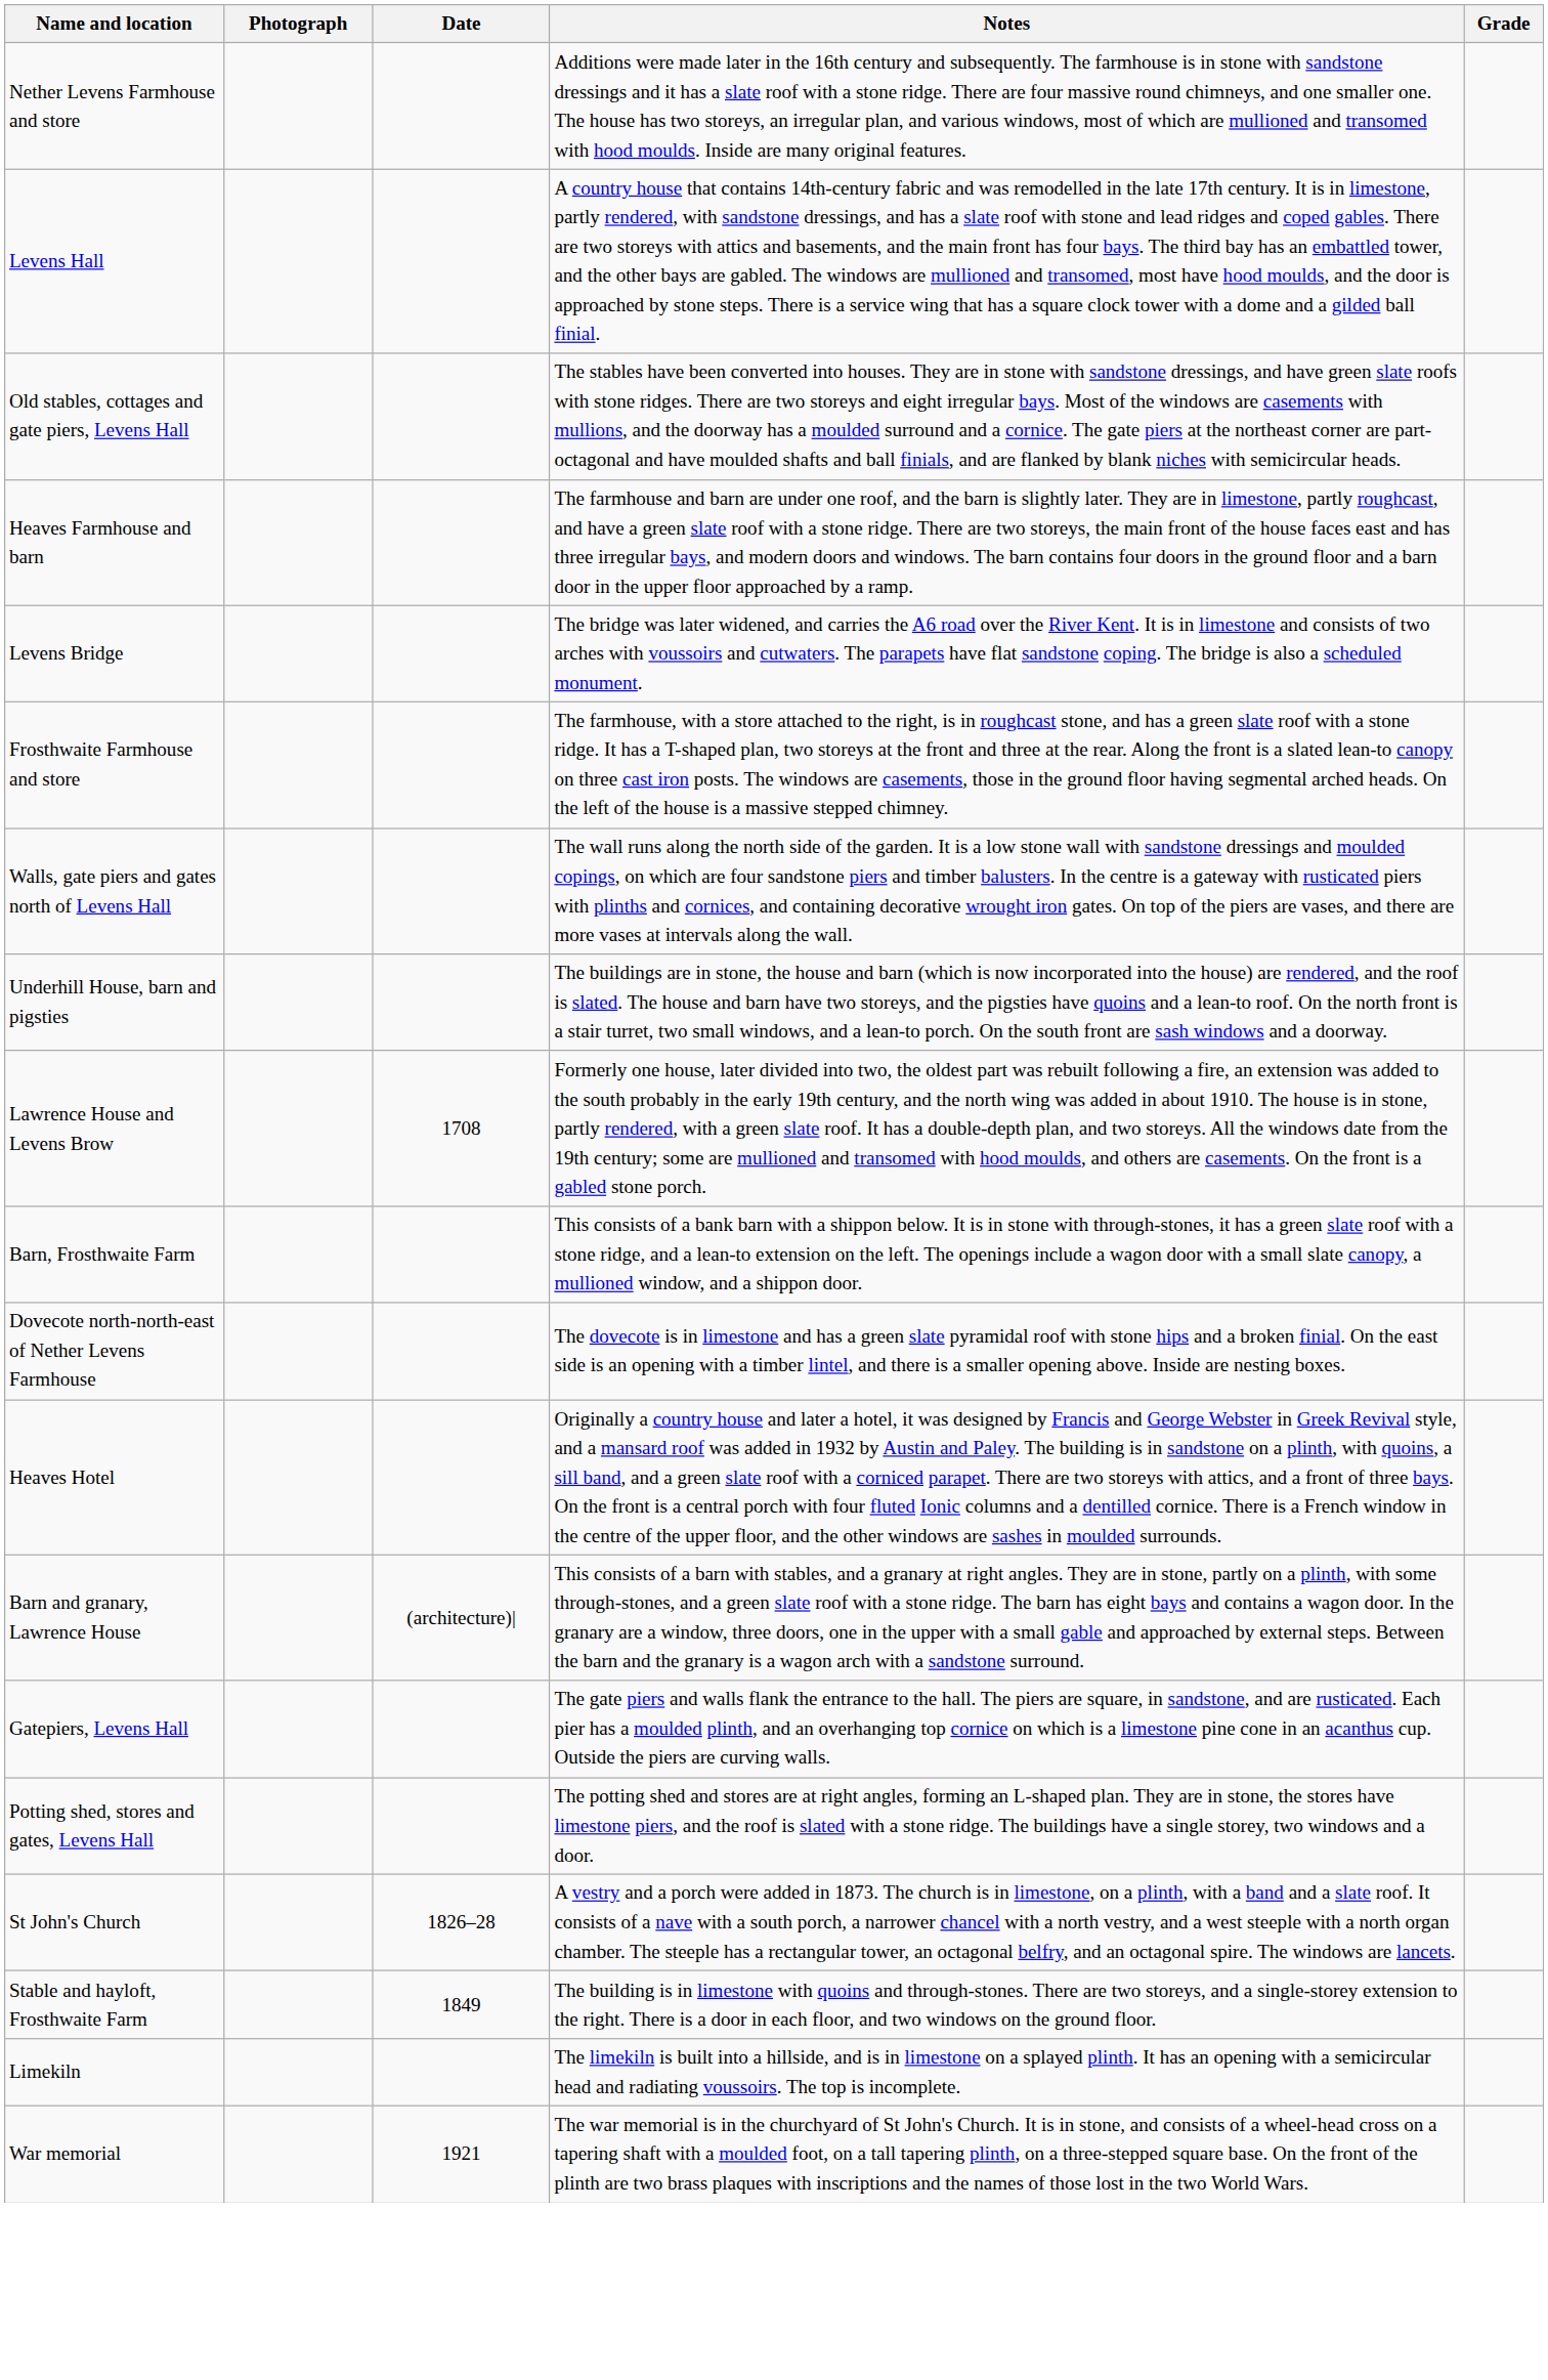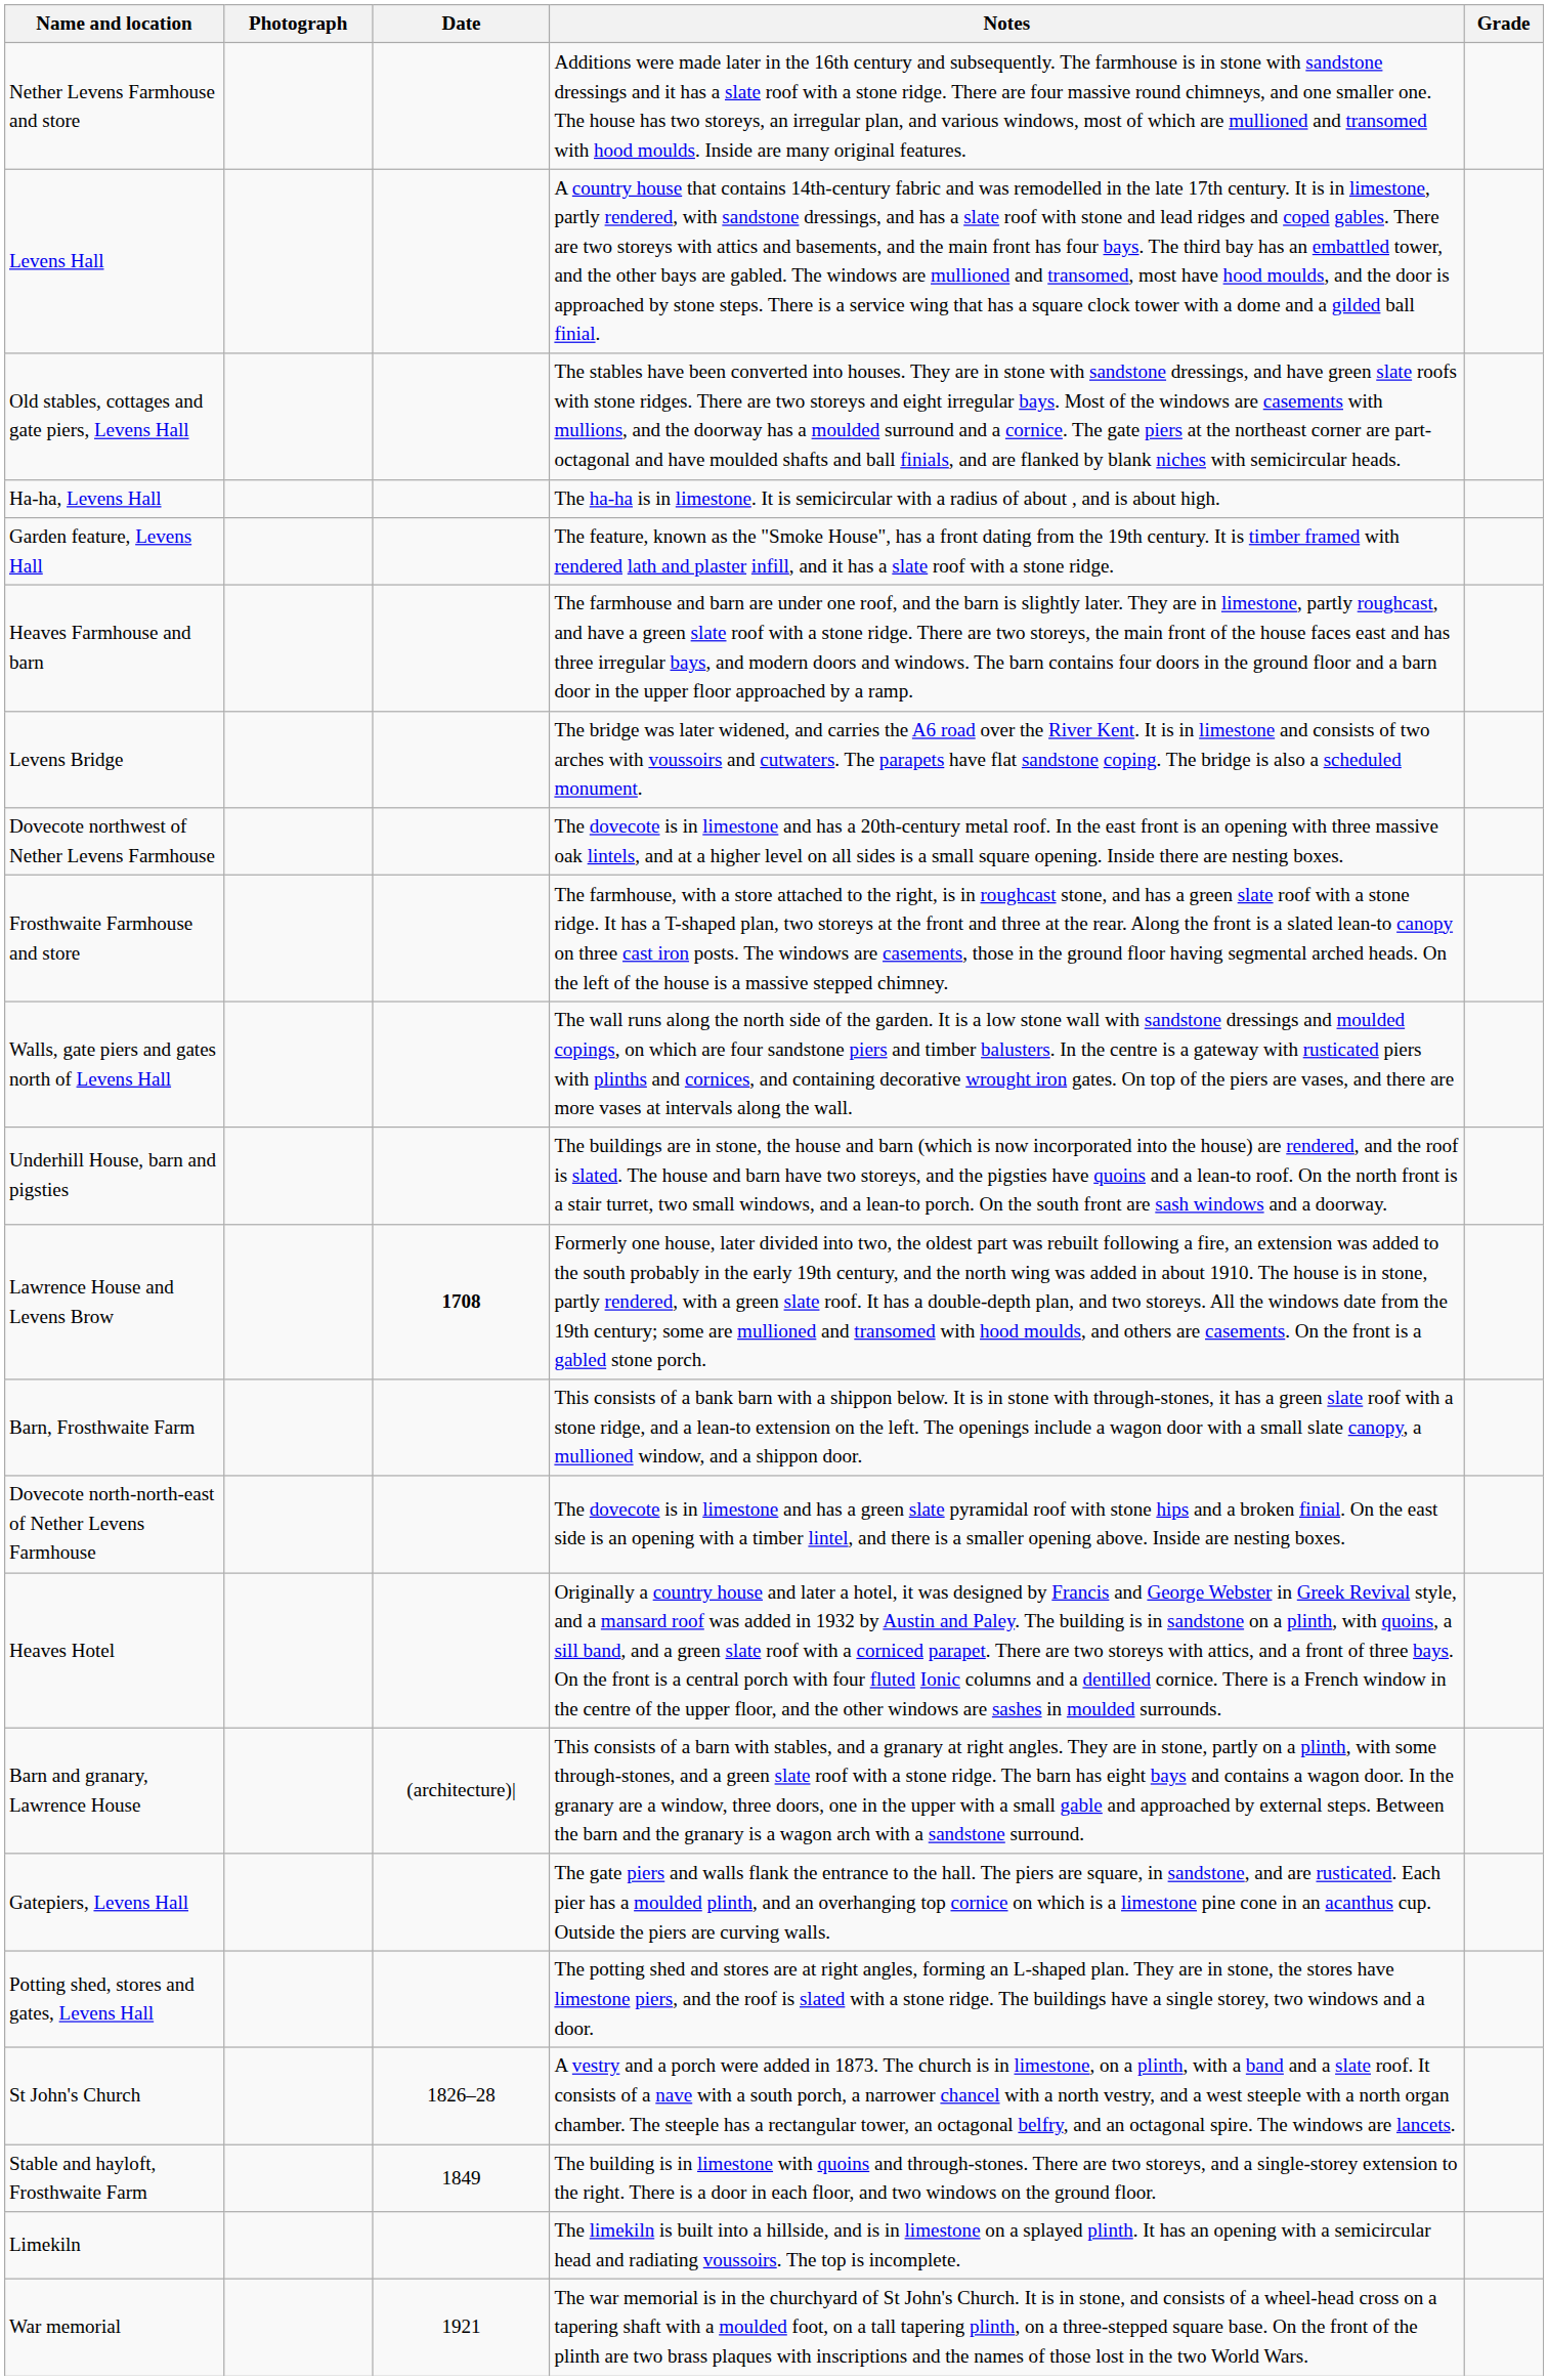 <table class="wikitable sortable plainrowheaders" style="width:100%; border:0; text-align:left; line-height:150%;">
 <tr>
 <th scope="col"  style="width:150px">Name and location</th>
 <th scope="col"  style="width:100px" class="unsortable">Photograph</th>
 <th scope="col"  style="width:120px">Date</th>
 <th scope="col"  style="width:650px" class="unsortable">Notes</th>
 <th scope="col"  style="width:50px">Grade</th>
 </tr>
 <tr>
 <td>Nether Levens Farmhouse and store<br><small></small></td>
 <td></td>
 <td align="center"></td>
 <td>Additions were made later in the 16th century and subsequently.  The farmhouse is in stone with <a href='#'>sandstone</a> dressings and it has a <a href='#'>slate</a> roof with a stone ridge.  There are four massive round chimneys, and one smaller one.  The house has two storeys, an irregular plan, and various windows, most of which are <a href='#'>mullioned</a> and <a href='#'>transomed</a> with <a href='#'>hood moulds</a>.  Inside are many original features.</td>
 <td align="center" ></td>
 </tr>
 <tr>
 <td><a href='#'>Levens Hall</a><br><small></small></td>
 <td></td>
 <td align="center"></td>
 <td>A <a href='#'>country house</a> that contains 14th-century fabric and was remodelled in the late 17th century.  It is in <a href='#'>limestone</a>, partly <a href='#'>rendered</a>, with <a href='#'>sandstone</a> dressings, and has a <a href='#'>slate</a> roof with stone and lead ridges and <a href='#'>coped</a> <a href='#'>gables</a>.  There are two storeys with attics and basements, and the main front has four <a href='#'>bays</a>.  The third bay has an <a href='#'>embattled</a> tower, and the other bays are gabled.  The windows are <a href='#'>mullioned</a> and <a href='#'>transomed</a>, most have <a href='#'>hood moulds</a>, and the door is approached by stone steps.  There is a service wing that has a square clock tower with a dome and a <a href='#'>gilded</a> ball <a href='#'>finial</a>.</td>
 <td align="center" ></td>
 </tr>
 <tr>
 <td>Old stables, cottages and gate piers, <a href='#'>Levens Hall</a><br><small></small></td>
 <td></td>
 <td align="center"></td>
 <td>The stables have been converted into houses.  They are in stone with <a href='#'>sandstone</a> dressings, and have green <a href='#'>slate</a> roofs with stone ridges.  There are two storeys and eight irregular <a href='#'>bays</a>.  Most of the windows are <a href='#'>casements</a> with <a href='#'>mullions</a>, and the doorway has a <a href='#'>moulded</a> surround and a <a href='#'>cornice</a>.  The gate <a href='#'>piers</a> at the northeast corner are part-octagonal and have moulded shafts and ball <a href='#'>finials</a>, and are flanked by blank <a href='#'>niches</a> with semicircular heads.</td>
 <td align="center" ></td>
 </tr>
 <tr>
+<td>Ha-ha, <a href='#'>Levens Hall</a><br><small></small></td>
+<td></td>
+<td align="center"></td>
+<td>The <a href='#'>ha-ha</a> is in <a href='#'>limestone</a>.  It is semicircular with a radius of about , and is about  high.</td>
+<td align="center" ></td>
+</tr>
+<tr>
+<td>Garden feature, <a href='#'>Levens Hall</a><br><small></small></td>
+<td></td>
+<td align="center"></td>
+<td>The feature, known as the "Smoke House", has a front dating from the 19th century.  It is <a href='#'>timber framed</a> with <a href='#'>rendered</a> <a href='#'>lath and plaster</a> <a href='#'>infill</a>, and it has a <a href='#'>slate</a> roof with a stone ridge.</td>
+<td align="center" ></td>
+</tr>
+<tr>
 <td>Heaves Farmhouse and barn<br><small></small></td>
 <td></td>
 <td align="center"></td>
 <td>The farmhouse and barn are under one roof, and the barn is slightly later.  They are in <a href='#'>limestone</a>, partly <a href='#'>roughcast</a>, and have a green <a href='#'>slate</a> roof with a stone ridge.  There are two storeys, the main front of the house faces east and has three irregular <a href='#'>bays</a>, and modern doors and windows.  The barn contains four doors in the ground floor and a barn door in the upper floor approached by a ramp.</td>
 <td align="center" ></td>
 </tr>
 <tr>
 <td>Levens Bridge<br><small></small></td>
 <td></td>
 <td align="center"></td>
 <td>The bridge was later widened, and carries the <a href='#'>A6 road</a> over the <a href='#'>River Kent</a>.  It is in <a href='#'>limestone</a> and consists of two arches with <a href='#'>voussoirs</a> and <a href='#'>cutwaters</a>.  The <a href='#'>parapets</a> have flat <a href='#'>sandstone</a> <a href='#'>coping</a>.  The bridge is also a <a href='#'>scheduled monument</a>.</td>
+<td align="center" ></td>
+</tr>
+<tr>
+<td>Dovecote northwest of Nether Levens Farmhouse<br><small></small></td>
+<td></td>
+<td align="center"></td>
+<td>The <a href='#'>dovecote</a> is in <a href='#'>limestone</a> and has a 20th-century metal roof.  In the east front is an opening with three massive oak <a href='#'>lintels</a>, and at a higher level on all sides is a small square opening.  Inside there are nesting boxes.</td>
 <td align="center" ></td>
 </tr>
 <tr>
 <td>Frosthwaite Farmhouse and store<br><small></small></td>
 <td></td>
 <td align="center"></td>
 <td>The farmhouse, with a store attached to the right, is in <a href='#'>roughcast</a> stone, and has a green <a href='#'>slate</a> roof with a stone ridge.  It has a T-shaped plan, two storeys at the front and three at the rear.  Along the front is a slated lean-to <a href='#'>canopy</a> on three <a href='#'>cast iron</a> posts.  The windows are <a href='#'>casements</a>, those in the ground floor having segmental arched heads.  On the left of the house is a massive stepped chimney.</td>
 <td align="center" ></td>
 </tr>
 <tr>
 <td>Walls, gate piers and gates north of <a href='#'>Levens Hall</a><br><small></small></td>
 <td></td>
 <td align="center"></td>
 <td>The wall runs along the north side of the garden.  It is a low stone wall with <a href='#'>sandstone</a> dressings and <a href='#'>moulded</a> <a href='#'>copings</a>, on which are four sandstone <a href='#'>piers</a> and timber <a href='#'>balusters</a>.  In the centre is a gateway with <a href='#'>rusticated</a> piers with <a href='#'>plinths</a> and <a href='#'>cornices</a>, and containing decorative <a href='#'>wrought iron</a> gates.  On top of the piers are vases, and there are more vases at intervals along the wall.</td>
 <td align="center" ></td>
 </tr>
 <tr>
 <td>Underhill House, barn and pigsties<br><small></small></td>
 <td></td>
 <td align="center"></td>
 <td>The buildings are in stone, the house and barn (which is now incorporated into the house) are <a href='#'>rendered</a>, and the roof is <a href='#'>slated</a>.  The house and barn have two storeys, and the pigsties have <a href='#'>quoins</a> and a lean-to roof.  On the north front is a stair turret, two small windows, and a lean-to porch.  On the south front are <a href='#'>sash windows</a> and a doorway.</td>
 <td align="center" ></td>
 </tr>
 <tr>
 <td>Lawrence House and Levens Brow<br><small></small></td>
 <td></td>
-<td align="center">1708</td>
+<td align="center"><strong>1708</strong></td>
 <td>Formerly one house, later divided into two, the oldest part was rebuilt following a fire, an extension was added to the south probably in the early 19th century, and the north wing was added in about 1910.  The house is in stone, partly <a href='#'>rendered</a>, with a green <a href='#'>slate</a> roof.  It has a double-depth plan, and two storeys.  All the windows date from the 19th century; some are <a href='#'>mullioned</a> and <a href='#'>transomed</a> with <a href='#'>hood moulds</a>, and others are <a href='#'>casements</a>.  On the front is a <a href='#'>gabled</a> stone porch.</td>
 <td align="center" ></td>
 </tr>
 <tr>
 <td>Barn, Frosthwaite Farm<br><small></small></td>
 <td></td>
 <td align="center"></td>
 <td>This consists of a bank barn with a shippon below.  It is in stone with through-stones, it has a green <a href='#'>slate</a> roof with a stone ridge, and a lean-to extension on the left.  The openings include a wagon door with a small slate <a href='#'>canopy</a>, a <a href='#'>mullioned</a> window, and a shippon door.</td>
 <td align="center" ></td>
 </tr>
 <tr>
 <td>Dovecote north-north-east of Nether Levens Farmhouse<br><small></small></td>
 <td></td>
 <td align="center"></td>
 <td>The <a href='#'>dovecote</a> is in <a href='#'>limestone</a> and has a green <a href='#'>slate</a> pyramidal roof with stone <a href='#'>hips</a> and a broken <a href='#'>finial</a>.  On the east side is an opening with a timber <a href='#'>lintel</a>, and there is a smaller opening above.  Inside are nesting boxes.</td>
 <td align="center" ></td>
 </tr>
 <tr>
 <td>Heaves Hotel<br><small></small></td>
 <td></td>
 <td align="center"></td>
 <td>Originally a <a href='#'>country house</a> and later a hotel, it was designed by <a href='#'>Francis</a> and <a href='#'>George Webster</a> in <a href='#'>Greek Revival</a> style, and a <a href='#'>mansard roof</a> was added in 1932 by <a href='#'>Austin and Paley</a>.  The building is in <a href='#'>sandstone</a> on a <a href='#'>plinth</a>, with <a href='#'>quoins</a>, a <a href='#'>sill band</a>, and a green <a href='#'>slate</a> roof with a <a href='#'>corniced</a> <a href='#'>parapet</a>.  There are two storeys with attics, and a front of three <a href='#'>bays</a>.  On the front is a central porch with four <a href='#'>fluted</a> <a href='#'>Ionic</a> columns and a <a href='#'>dentilled</a> cornice.  There is a French window in the centre of the upper floor, and the other windows are <a href='#'>sashes</a> in <a href='#'>moulded</a> surrounds.</td>
 <td align="center" ></td>
 </tr>
 <tr>
 <td>Barn and granary, Lawrence House<br><small></small></td>
 <td></td>
 <td align="center">(architecture)|</td>
 <td>This consists of a barn with stables, and a granary at right angles.  They are in stone, partly on a <a href='#'>plinth</a>, with some through-stones, and a green <a href='#'>slate</a> roof with a stone ridge.  The barn has eight <a href='#'>bays</a> and contains a wagon door.  In the granary are a window, three doors, one in the upper with a small <a href='#'>gable</a> and approached by external steps.  Between the barn and the granary is a wagon arch with a <a href='#'>sandstone</a> surround.</td>
 <td align="center" ></td>
 </tr>
 <tr>
 <td>Gatepiers, <a href='#'>Levens Hall</a><br><small></small></td>
 <td></td>
 <td align="center"></td>
 <td>The gate <a href='#'>piers</a> and walls flank the entrance to the hall.  The piers are square, in <a href='#'>sandstone</a>, and are <a href='#'>rusticated</a>.  Each pier has a <a href='#'>moulded</a> <a href='#'>plinth</a>, and an overhanging top <a href='#'>cornice</a> on which is a <a href='#'>limestone</a> pine cone in an <a href='#'>acanthus</a> cup.  Outside the piers are curving walls.</td>
 <td align="center" ></td>
 </tr>
 <tr>
 <td>Potting shed, stores and gates, <a href='#'>Levens Hall</a><br><small></small></td>
 <td></td>
 <td align="center"></td>
 <td>The potting shed and stores are at right angles, forming an L-shaped plan.  They are in stone, the stores have <a href='#'>limestone</a> <a href='#'>piers</a>, and the roof is <a href='#'>slated</a> with a stone ridge.  The buildings have a single storey, two windows and a door.</td>
 <td align="center" ></td>
 </tr>
 <tr>
 <td>St John's Church<br><small></small></td>
 <td></td>
 <td align="center">1826–28</td>
 <td>A <a href='#'>vestry</a> and a porch were added in 1873.  The church is in <a href='#'>limestone</a>, on a <a href='#'>plinth</a>, with a <a href='#'>band</a> and a <a href='#'>slate</a> roof.  It consists of a <a href='#'>nave</a> with a south porch, a narrower <a href='#'>chancel</a> with a north vestry, and a west steeple with a north organ chamber.  The steeple has a rectangular tower, an octagonal <a href='#'>belfry</a>, and an octagonal spire.  The windows are <a href='#'>lancets</a>.</td>
 <td align="center" ></td>
 </tr>
 <tr>
 <td>Stable and hayloft, Frosthwaite Farm<br><small></small></td>
 <td></td>
 <td align="center">1849</td>
 <td>The building is in <a href='#'>limestone</a> with <a href='#'>quoins</a> and through-stones.  There are two storeys, and a single-storey extension to the right.  There is a door in each floor, and two windows on the ground floor.</td>
 <td align="center" ></td>
 </tr>
 <tr>
 <td>Limekiln<br><small></small></td>
 <td></td>
 <td align="center"></td>
 <td>The <a href='#'>limekiln</a> is built into a hillside, and is in <a href='#'>limestone</a> on a splayed <a href='#'>plinth</a>.  It has an opening with a semicircular head and radiating <a href='#'>voussoirs</a>.  The top is incomplete.</td>
 <td align="center" ></td>
 </tr>
 <tr>
 <td>War memorial<br><small></small></td>
 <td></td>
 <td align="center">1921</td>
 <td>The war memorial is in the churchyard of St John's Church.  It is in stone, and consists of a wheel-head cross on a tapering shaft with a <a href='#'>moulded</a> foot, on a tall tapering <a href='#'>plinth</a>, on a three-stepped square base.  On the front of the plinth are two brass plaques with inscriptions and the names of those lost in the two World Wars.</td>
 <td align="center" ></td>
 </tr>
 <tr>
 </tr>
 </table>
